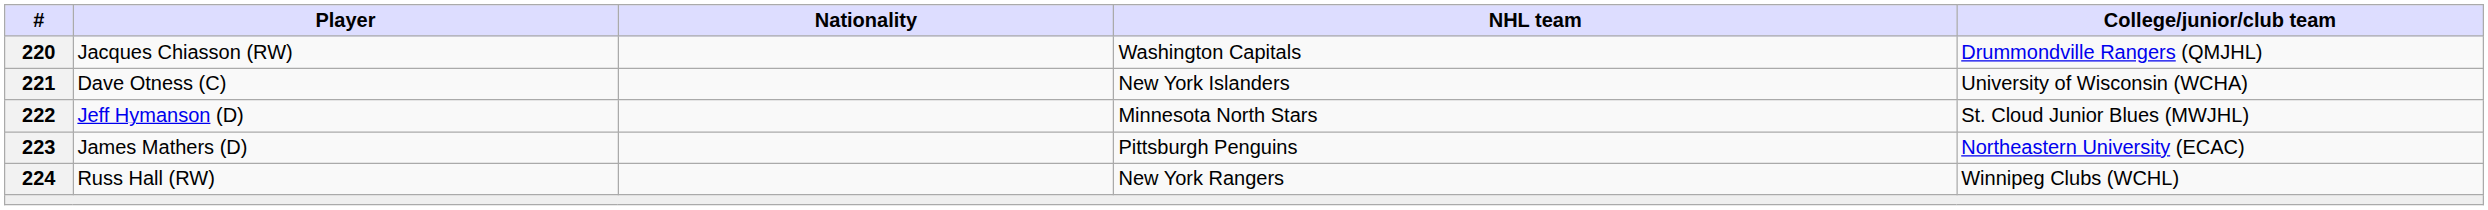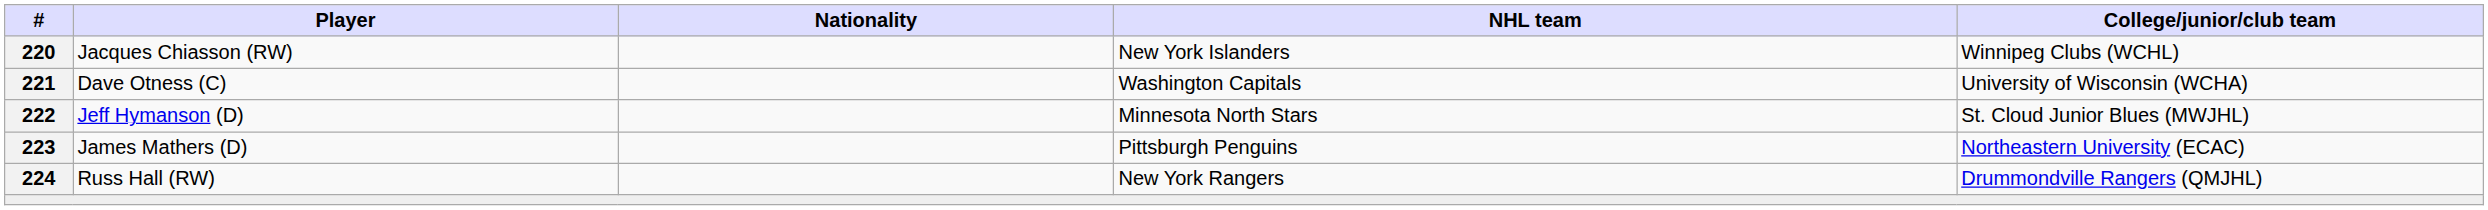 <table class="wikitable" style="width: 100%">
 <tr>
 <th style="background:#ddf; width:2.75%;">#</th>
 <th style="background:#ddf; width:22.0%;">Player</th>
 <th style="background:#ddf; width:20.0%;">Nationality</th>
 <th style="background:#ddf; width:34.0%;">NHL team</th>
 <th style="background:#ddf; width:100.0%;">College/junior/club team</th>
 </tr>
 <tr>
 <th>220</th>
 <td>Jacques Chiasson (RW)</td>
 <td></td>
-<td>Washington Capitals</td>
-<td><a href='#'>Drummondville Rangers</a> (QMJHL)</td>
+<td>New York Islanders</td>
+<td>Winnipeg Clubs (WCHL)</td>
 </tr>
 <tr>
 <th>221</th>
 <td>Dave Otness (C)</td>
 <td></td>
-<td>New York Islanders</td>
+<td>Washington Capitals</td>
 <td>University of Wisconsin (WCHA)</td>
 </tr>
 <tr>
 <th>222</th>
 <td><a href='#'>Jeff Hymanson</a> (D)</td>
 <td></td>
 <td>Minnesota North Stars</td>
 <td>St. Cloud Junior Blues (MWJHL)</td>
 </tr>
 <tr>
 <th>223</th>
 <td>James Mathers (D)</td>
 <td></td>
 <td>Pittsburgh Penguins</td>
 <td><a href='#'>Northeastern University</a> (ECAC)</td>
 </tr>
 <tr>
 <th>224</th>
 <td>Russ Hall (RW)</td>
 <td></td>
 <td>New York Rangers</td>
-<td>Winnipeg Clubs (WCHL)</td>
+<td><a href='#'>Drummondville Rangers</a> (QMJHL)</td>
 </tr>
 <tr>
 <td style="text-align:center; background:#efefef" colspan="6"></td>
 </tr>
 </table>
